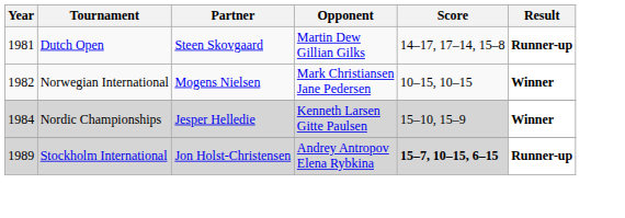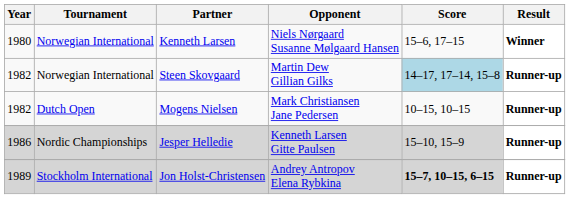 <table class="sortable wikitable" style="font-size: 90%;">
 <tr>
 <th>Year</th>
 <th>Tournament</th>
 <th>Partner</th>
 <th>Opponent</th>
 <th>Score</th>
 <th>Result</th>
 </tr>
 <tr>
-<td align="center">1981</td>
-<td align="left"><a href='#'>Dutch Open</a></td>
+<td align="center">1980</td>
+<td align="left"><a href='#'>Norwegian International</a></td>
+<td align="left"> <a href='#'>Kenneth Larsen</a></td>
+<td align="left"> <a href='#'>Niels Nørgaard</a> <br>  <a href='#'>Susanne Mølgaard Hansen</a></td>
+<td align="left">15–6, 17–15</td>
+<td style="text-align:left; background: white"> <strong>Winner</strong></td>
+</tr>
+<tr>
+<td align="center">1982</td>
+<td align="left">Norwegian International</td>
 <td align="left"> <a href='#'>Steen Skovgaard</a></td>
 <td align="left"> <a href='#'>Martin Dew</a> <br>  <a href='#'>Gillian Gilks</a></td>
-<td align="left">14–17, 17–14, 15–8</td>
+<td align="left" style="background: lightblue;">14–17, 17–14, 15–8</td>
 <td style="text-align:left; background:white"> <strong>Runner-up</strong></td>
 </tr>
 <tr>
 <td align="center">1982</td>
-<td align="left">Norwegian International</td>
+<td align="left"><a href='#'>Dutch Open</a></td>
 <td align="left"> <a href='#'>Mogens Nielsen</a></td>
 <td align="left"> <a href='#'>Mark Christiansen</a> <br>  <a href='#'>Jane Pedersen</a></td>
 <td align="left">10–15, 10–15</td>
-<td style="text-align:left; background: white"> <strong>Winner</strong></td>
+<td style="text-align:left; background: white"> <strong>Runner-up</strong></td>
 </tr>
 <tr>
 </tr>
 <tr style="background:#D5D5D5">
-<td align="center">1984</td>
+<td align="center">1986</td>
 <td align="left">Nordic Championships</td>
 <td align="left"> <a href='#'>Jesper Helledie</a></td>
 <td align="left"> <a href='#'>Kenneth Larsen</a> <br>  <a href='#'>Gitte Paulsen</a></td>
 <td align="left">15–10, 15–9</td>
-<td style="text-align:left; background: white"> <strong>Winner</strong></td>
+<td style="text-align:left; background: white"> <strong>Runner-up</strong></td>
 </tr>
 <tr>
 </tr>
 <tr style="background:#D5D5D5">
 <td align="center">1989</td>
 <td align="left"><a href='#'>Stockholm International</a></td>
 <td align="left"> <a href='#'>Jon Holst-Christensen</a></td>
 <td align="left"> <a href='#'>Andrey Antropov</a> <br>  <a href='#'>Elena Rybkina</a></td>
 <td align="left"><strong>15–7, 10–15, 6–15</strong></td>
 <td style="text-align:left; background:white"> <strong>Runner-up</strong></td>
 </tr>
 </table>
